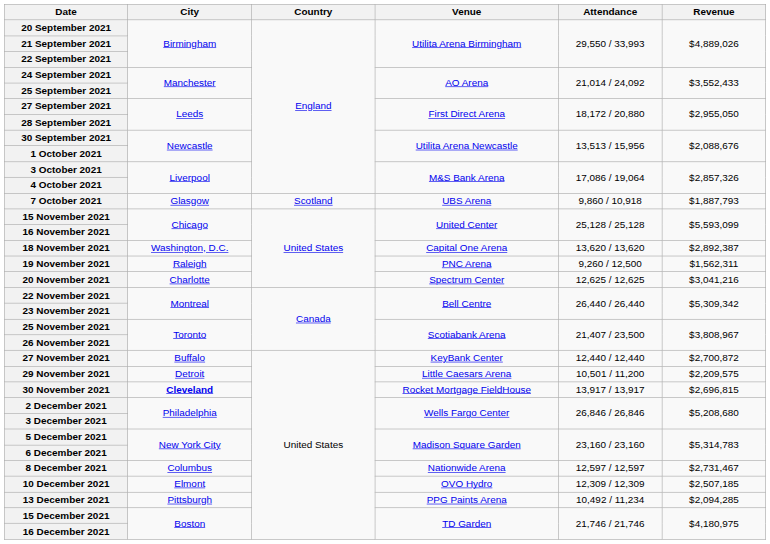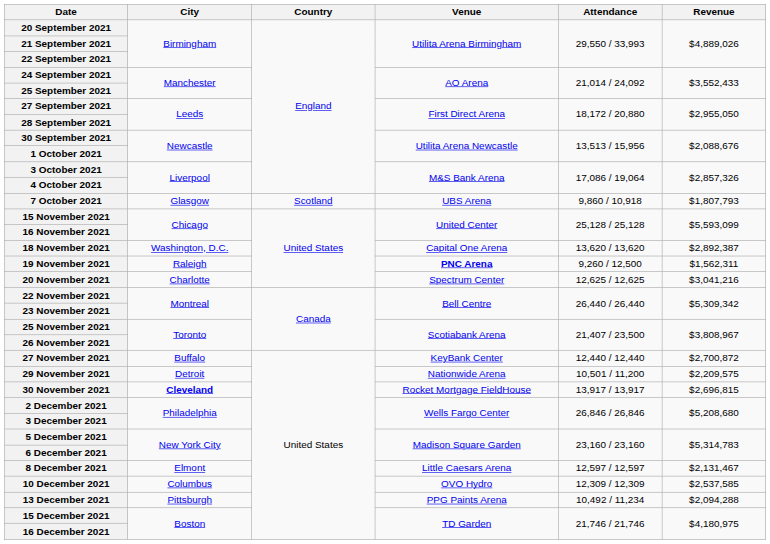 <table class="wikitable plainrowheaders" style="text-align:center;">
 <tr>
 <th scope="col" style="width:12em;">Date</th>
 <th scope="col" style="width:12em;">City</th>
 <th scope="col" style="width:12em;">Country</th>
 <th scope="col" style="width:18em;">Venue</th>
 <th scope="col" style="width:10em;">Attendance</th>
 <th scope="col" style="width:10em;">Revenue</th>
 </tr>
 <tr>
 <th scope="row">20 September 2021</th>
 <td rowspan="3"><a href='#'>Birmingham</a></td>
 <td rowspan="11"><a href='#'>England</a></td>
 <td rowspan="3"><a href='#'>Utilita Arena Birmingham</a></td>
 <td rowspan="3">29,550 / 33,993</td>
 <td rowspan="3">$4,889,026</td>
 </tr>
 <tr>
 <th scope="row">21 September 2021</th>
 </tr>
 <tr>
 <th scope="row">22 September 2021</th>
 </tr>
 <tr>
 <th scope="row">24 September 2021</th>
 <td rowspan="2"><a href='#'>Manchester</a></td>
 <td rowspan="2"><a href='#'>AO Arena</a></td>
 <td rowspan="2">21,014 / 24,092</td>
 <td rowspan="2">$3,552,433</td>
 </tr>
 <tr>
 <th scope="row">25 September 2021</th>
 </tr>
 <tr>
 <th scope="row">27 September 2021</th>
 <td rowspan="2"><a href='#'>Leeds</a></td>
 <td rowspan="2"><a href='#'>First Direct Arena</a></td>
 <td rowspan="2">18,172 / 20,880</td>
 <td rowspan="2">$2,955,050</td>
 </tr>
 <tr>
 <th scope="row">28 September 2021</th>
 </tr>
 <tr>
 <th scope="row">30 September 2021</th>
 <td rowspan="2"><a href='#'>Newcastle</a></td>
 <td rowspan="2"><a href='#'>Utilita Arena Newcastle</a></td>
 <td rowspan="2">13,513 / 15,956</td>
 <td rowspan="2">$2,088,676</td>
 </tr>
 <tr>
 <th scope="row">1 October 2021</th>
 </tr>
 <tr>
 <th scope="row">3 October 2021</th>
 <td rowspan="2"><a href='#'>Liverpool</a></td>
 <td rowspan="2"><a href='#'>M&S Bank Arena</a></td>
 <td rowspan="2">17,086 / 19,064</td>
 <td rowspan="2">$2,857,326</td>
 </tr>
 <tr>
 <th scope="row">4 October 2021</th>
 </tr>
 <tr>
 <th scope="row">7 October 2021</th>
 <td><a href='#'>Glasgow</a></td>
 <td><a href='#'>Scotland</a></td>
 <td><a href='#'>UBS Arena</a></td>
 <td>9,860 / 10,918</td>
-<td>$1,887,793</td>
+<td>$1,807,793</td>
 </tr>
 <tr>
 <th scope="row">15 November 2021</th>
 <td rowspan="2"><a href='#'>Chicago</a></td>
 <td rowspan="5"><a href='#'>United States</a></td>
 <td rowspan="2"><a href='#'>United Center</a></td>
 <td rowspan="2">25,128 / 25,128</td>
 <td rowspan="2">$5,593,099</td>
 </tr>
 <tr>
 <th scope="row">16 November 2021</th>
 </tr>
 <tr>
 <th scope="row">18 November 2021</th>
 <td><a href='#'>Washington, D.C.</a></td>
 <td><a href='#'>Capital One Arena</a></td>
 <td>13,620 / 13,620</td>
 <td>$2,892,387</td>
 </tr>
 <tr>
 <th scope="row">19 November 2021</th>
 <td><a href='#'>Raleigh</a></td>
-<td><a href='#'>PNC Arena</a></td>
+<td><strong><a href='#'>PNC Arena</a></strong></td>
 <td>9,260 / 12,500</td>
 <td>$1,562,311</td>
 </tr>
 <tr>
 <th scope="row">20 November 2021</th>
 <td><a href='#'>Charlotte</a></td>
 <td><a href='#'>Spectrum Center</a></td>
 <td>12,625 / 12,625</td>
 <td>$3,041,216</td>
 </tr>
 <tr>
 <th scope="row">22 November 2021</th>
 <td rowspan="2"><a href='#'>Montreal</a></td>
 <td rowspan="4"><a href='#'>Canada</a></td>
 <td rowspan="2"><a href='#'>Bell Centre</a></td>
 <td rowspan="2">26,440 / 26,440</td>
 <td rowspan="2">$5,309,342</td>
 </tr>
 <tr>
 <th scope="row">23 November 2021</th>
 </tr>
 <tr>
 <th scope="row">25 November 2021</th>
 <td rowspan="2"><a href='#'>Toronto</a></td>
 <td rowspan="2"><a href='#'>Scotiabank Arena</a></td>
 <td rowspan="2">21,407 / 23,500</td>
 <td rowspan="2">$3,808,967</td>
 </tr>
 <tr>
 <th scope="row">26 November 2021</th>
 </tr>
 <tr>
 <th scope="row">27 November 2021</th>
 <td><a href='#'>Buffalo</a></td>
 <td rowspan="12">United States</td>
 <td><a href='#'>KeyBank Center</a></td>
 <td>12,440 / 12,440</td>
 <td>$2,700,872</td>
 </tr>
 <tr>
 <th scope="row">29 November 2021</th>
 <td><a href='#'>Detroit</a></td>
-<td><a href='#'>Little Caesars Arena</a></td>
+<td><a href='#'>Nationwide Arena</a></td>
 <td>10,501 / 11,200</td>
 <td>$2,209,575</td>
 </tr>
 <tr>
 <th scope="row">30 November 2021</th>
 <td><strong><a href='#'>Cleveland</a></strong></td>
 <td><a href='#'>Rocket Mortgage FieldHouse</a></td>
 <td>13,917 / 13,917</td>
 <td>$2,696,815</td>
 </tr>
 <tr>
 <th scope="row">2 December 2021</th>
 <td rowspan="2"><a href='#'>Philadelphia</a></td>
 <td rowspan="2"><a href='#'>Wells Fargo Center</a></td>
 <td rowspan="2">26,846 / 26,846</td>
 <td rowspan="2">$5,208,680</td>
 </tr>
 <tr>
 <th scope="row">3 December 2021</th>
 </tr>
 <tr>
 <th scope="row">5 December 2021</th>
 <td rowspan="2"><a href='#'>New York City</a></td>
 <td rowspan="2"><a href='#'>Madison Square Garden</a></td>
 <td rowspan="2">23,160 / 23,160</td>
 <td rowspan="2">$5,314,783</td>
 </tr>
 <tr>
 <th scope="row">6 December 2021</th>
 </tr>
 <tr>
 <th scope="row">8 December 2021</th>
-<td><a href='#'>Columbus</a></td>
-<td><a href='#'>Nationwide Arena</a></td>
+<td><a href='#'>Elmont</a></td>
+<td><a href='#'>Little Caesars Arena</a></td>
 <td>12,597 / 12,597</td>
-<td>$2,731,467</td>
+<td>$2,131,467</td>
 </tr>
 <tr>
 <th scope="row">10 December 2021</th>
-<td><a href='#'>Elmont</a></td>
+<td><a href='#'>Columbus</a></td>
 <td><a href='#'>OVO Hydro</a></td>
 <td>12,309 / 12,309</td>
-<td>$2,507,185</td>
+<td>$2,537,585</td>
 </tr>
 <tr>
 <th scope="row">13 December 2021</th>
 <td><a href='#'>Pittsburgh</a></td>
 <td><a href='#'>PPG Paints Arena</a></td>
 <td>10,492 / 11,234</td>
-<td>$2,094,285</td>
+<td>$2,094,288</td>
 </tr>
 <tr>
 <th scope="row">15 December 2021</th>
 <td rowspan="2"><a href='#'>Boston</a></td>
 <td rowspan="2"><a href='#'>TD Garden</a></td>
 <td rowspan="2">21,746 / 21,746</td>
 <td rowspan="2">$4,180,975</td>
 </tr>
 <tr>
 <th scope="row">16 December 2021</th>
 </tr>
 </table>
